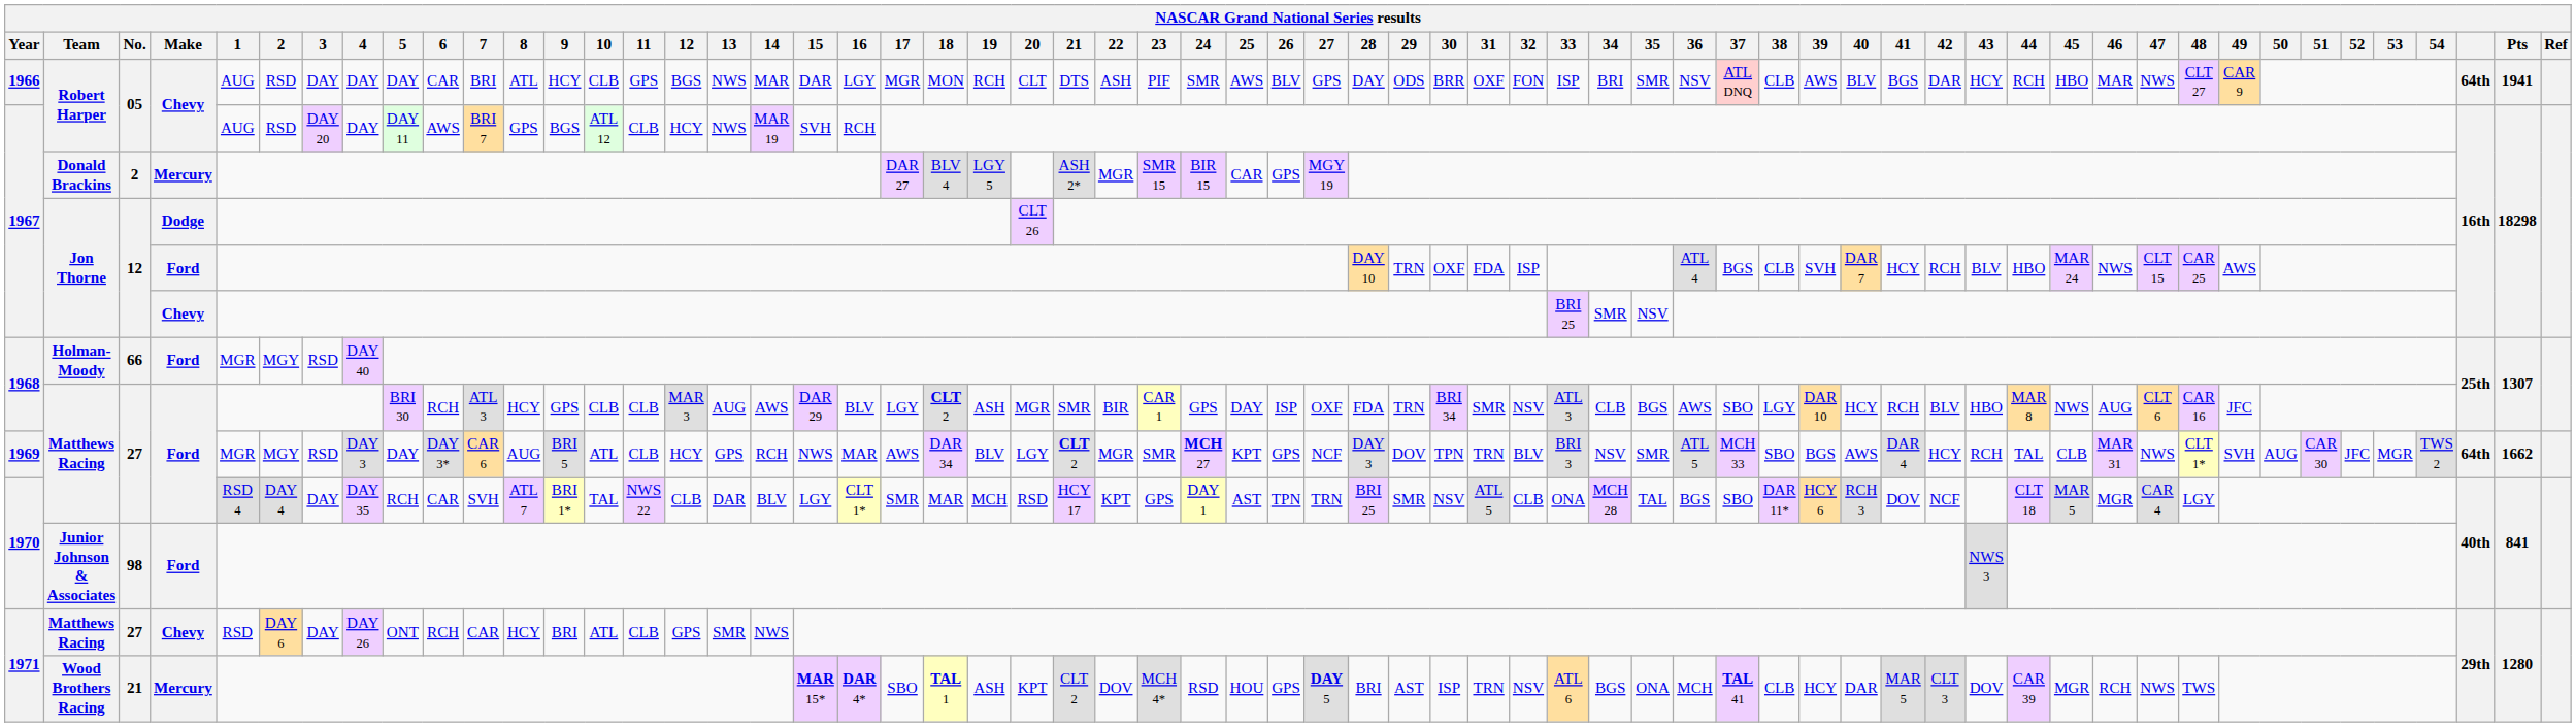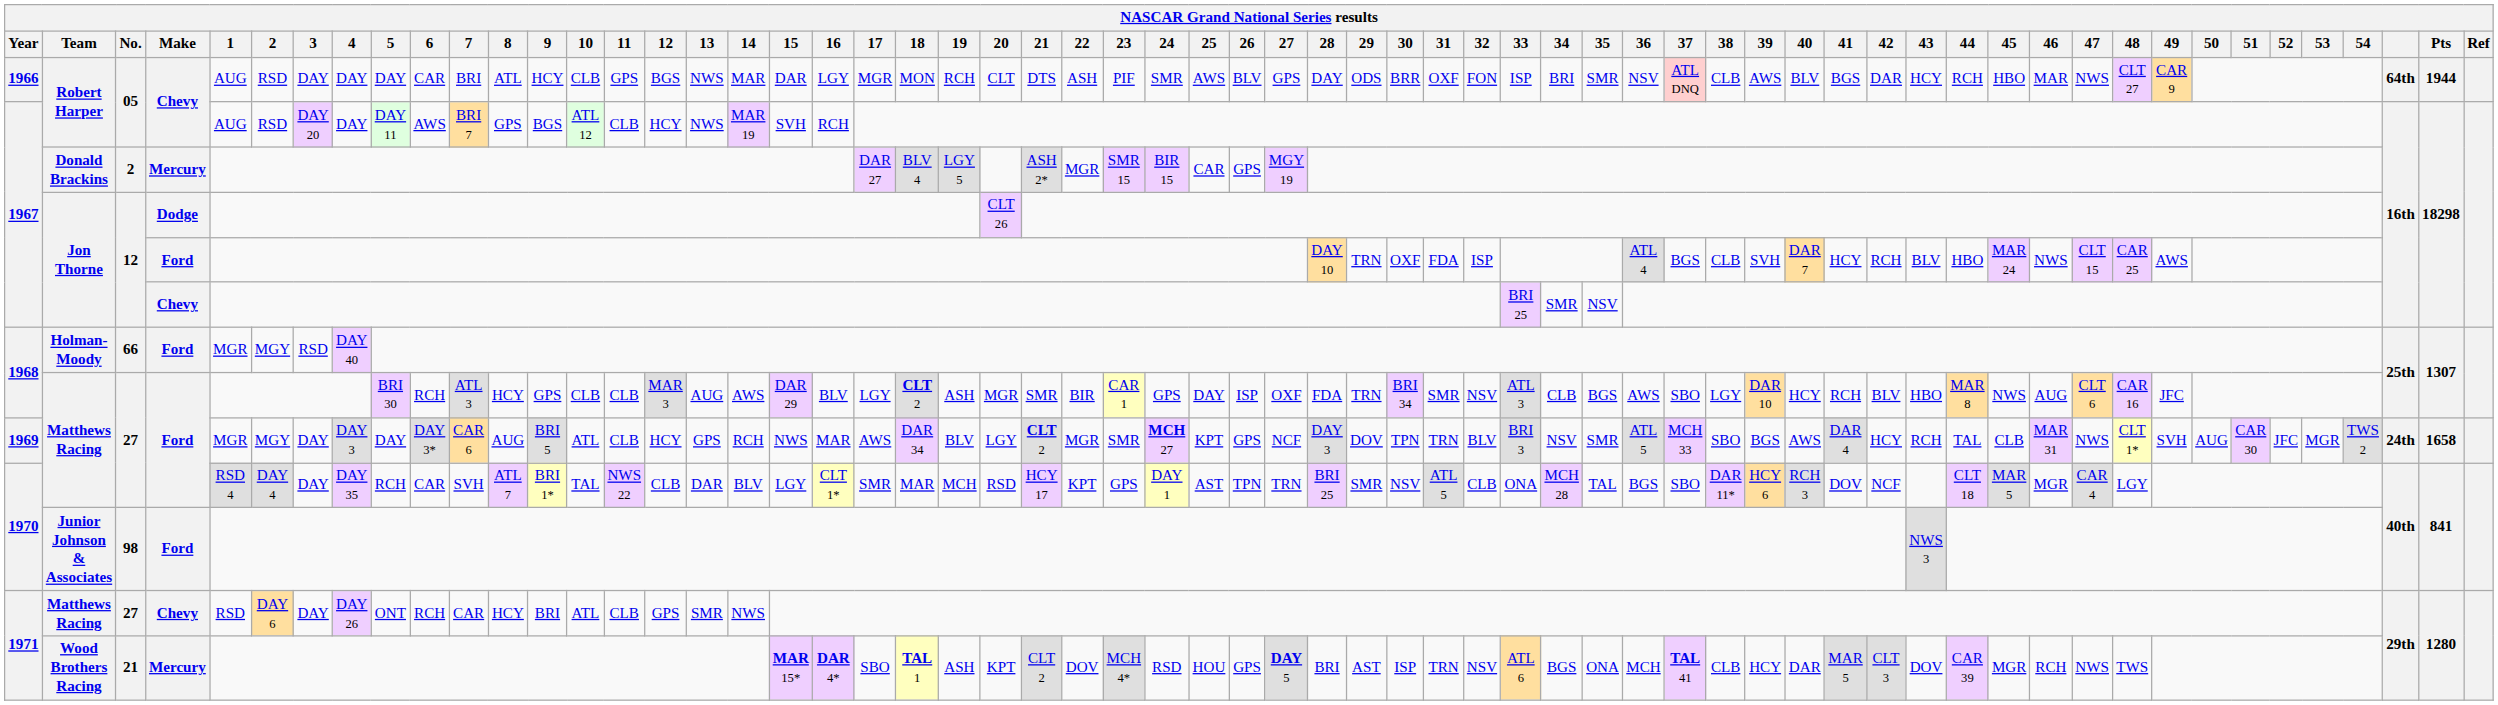 <table class="wikitable" style="text-align:center; font-size:75%">
 <tr>
 <th colspan="68"><a href='#'>NASCAR Grand National Series</a> results</th>
 </tr>
 <tr>
 <th>Year</th>
 <th>Team</th>
 <th>No.</th>
 <th>Make</th>
 <th>1</th>
 <th>2</th>
 <th>3</th>
 <th>4</th>
 <th>5</th>
 <th>6</th>
 <th>7</th>
 <th>8</th>
 <th>9</th>
 <th>10</th>
 <th>11</th>
 <th>12</th>
 <th>13</th>
 <th>14</th>
 <th>15</th>
 <th>16</th>
 <th>17</th>
 <th>18</th>
 <th>19</th>
 <th>20</th>
 <th>21</th>
 <th>22</th>
 <th>23</th>
 <th>24</th>
 <th>25</th>
 <th>26</th>
 <th>27</th>
 <th>28</th>
 <th>29</th>
 <th>30</th>
 <th>31</th>
 <th>32</th>
 <th>33</th>
 <th>34</th>
 <th>35</th>
 <th>36</th>
 <th>37</th>
 <th>38</th>
 <th>39</th>
 <th>40</th>
 <th>41</th>
 <th>42</th>
 <th>43</th>
 <th>44</th>
 <th>45</th>
 <th>46</th>
 <th>47</th>
 <th>48</th>
 <th>49</th>
 <th>50</th>
 <th>51</th>
 <th>52</th>
 <th>53</th>
 <th>54</th>
 <th></th>
 <th>Pts</th>
 <th>Ref</th>
 </tr>
 <tr>
 <th><a href='#'>1966</a></th>
 <th rowspan=2><a href='#'>Robert Harper</a></th>
 <th rowspan=2>05</th>
 <th rowspan=2><a href='#'>Chevy</a></th>
 <td><a href='#'>AUG</a></td>
 <td><a href='#'>RSD</a></td>
 <td><a href='#'>DAY</a></td>
 <td><a href='#'>DAY</a></td>
 <td><a href='#'>DAY</a></td>
 <td><a href='#'>CAR</a></td>
 <td><a href='#'>BRI</a></td>
 <td><a href='#'>ATL</a></td>
 <td><a href='#'>HCY</a></td>
 <td><a href='#'>CLB</a></td>
 <td><a href='#'>GPS</a></td>
 <td><a href='#'>BGS</a></td>
 <td><a href='#'>NWS</a></td>
 <td><a href='#'>MAR</a></td>
 <td><a href='#'>DAR</a></td>
 <td><a href='#'>LGY</a></td>
 <td><a href='#'>MGR</a></td>
 <td><a href='#'>MON</a></td>
 <td><a href='#'>RCH</a></td>
 <td><a href='#'>CLT</a></td>
 <td><a href='#'>DTS</a></td>
 <td><a href='#'>ASH</a></td>
 <td><a href='#'>PIF</a></td>
 <td><a href='#'>SMR</a></td>
 <td><a href='#'>AWS</a></td>
 <td><a href='#'>BLV</a></td>
 <td><a href='#'>GPS</a></td>
 <td><a href='#'>DAY</a></td>
 <td><a href='#'>ODS</a></td>
 <td><a href='#'>BRR</a></td>
 <td><a href='#'>OXF</a></td>
 <td><a href='#'>FON</a></td>
 <td><a href='#'>ISP</a></td>
 <td><a href='#'>BRI</a></td>
 <td><a href='#'>SMR</a></td>
 <td><a href='#'>NSV</a></td>
 <td style="background:#FFCFCF;"><a href='#'>ATL</a><br><small>DNQ</small></td>
 <td><a href='#'>CLB</a></td>
 <td><a href='#'>AWS</a></td>
 <td><a href='#'>BLV</a></td>
 <td><a href='#'>BGS</a></td>
 <td><a href='#'>DAR</a></td>
 <td><a href='#'>HCY</a></td>
 <td><a href='#'>RCH</a></td>
 <td><a href='#'>HBO</a></td>
 <td><a href='#'>MAR</a></td>
 <td><a href='#'>NWS</a></td>
 <td style="background:#EFCFFF;"><a href='#'>CLT</a><br><small>27</small></td>
 <td style="background:#FFDF9F;"><a href='#'>CAR</a><br><small>9</small></td>
 <td colspan=5></td>
 <th>64th</th>
-<th>1941</th>
+<th>1944</th>
 <th></th>
 </tr>
 <tr>
 <th rowspan=5><a href='#'>1967</a></th>
 <td><a href='#'>AUG</a></td>
 <td><a href='#'>RSD</a></td>
 <td style="background:#EFCFFF;"><a href='#'>DAY</a><br><small>20</small></td>
 <td><a href='#'>DAY</a></td>
 <td style="background:#DFFFDF;"><a href='#'>DAY</a><br><small>11</small></td>
 <td><a href='#'>AWS</a></td>
 <td style="background:#FFDF9F;"><a href='#'>BRI</a><br><small>7</small></td>
 <td><a href='#'>GPS</a></td>
 <td><a href='#'>BGS</a></td>
 <td style="background:#DFFFDF;"><a href='#'>ATL</a><br><small>12</small></td>
 <td><a href='#'>CLB</a></td>
 <td><a href='#'>HCY</a></td>
 <td><a href='#'>NWS</a></td>
 <td style="background:#EFCFFF;"><a href='#'>MAR</a><br><small>19</small></td>
 <td><a href='#'>SVH</a></td>
 <td><a href='#'>RCH</a></td>
 <td colspan=38></td>
 <th rowspan=5>16th</th>
 <th rowspan=5>18298</th>
 <th rowspan=5></th>
 </tr>
 <tr>
 <th><a href='#'>Donald Brackins</a></th>
 <th>2</th>
 <th><a href='#'>Mercury</a></th>
 <td colspan=16></td>
 <td style="background:#EFCFFF;"><a href='#'>DAR</a><br><small>27</small></td>
 <td style="background:#DFDFDF;"><a href='#'>BLV</a><br><small>4</small></td>
 <td style="background:#DFDFDF;"><a href='#'>LGY</a><br><small>5</small></td>
 <td></td>
 <td style="background:#DFDFDF;"><a href='#'>ASH</a><br><small>2*</small></td>
 <td><a href='#'>MGR</a></td>
 <td style="background:#EFCFFF;"><a href='#'>SMR</a><br><small>15</small></td>
 <td style="background:#EFCFFF;"><a href='#'>BIR</a><br><small>15</small></td>
 <td><a href='#'>CAR</a></td>
 <td><a href='#'>GPS</a></td>
 <td style="background:#EFCFFF;"><a href='#'>MGY</a><br><small>19</small></td>
 <td colspan=27></td>
 </tr>
 <tr>
 <th rowspan=3><a href='#'>Jon Thorne</a></th>
 <th rowspan=3>12</th>
 <th><a href='#'>Dodge</a></th>
 <td colspan=19></td>
 <td style="background:#EFCFFF;"><a href='#'>CLT</a><br><small>26</small></td>
 <td colspan=34></td>
 </tr>
 <tr>
 <th><a href='#'>Ford</a></th>
 <td colspan=27></td>
 <td style="background:#FFDF9F;"><a href='#'>DAY</a><br><small>10</small></td>
 <td><a href='#'>TRN</a></td>
 <td><a href='#'>OXF</a></td>
 <td><a href='#'>FDA</a></td>
 <td><a href='#'>ISP</a></td>
 <td colspan=3></td>
 <td style="background:#DFDFDF;"><a href='#'>ATL</a><br><small>4</small></td>
 <td><a href='#'>BGS</a></td>
 <td><a href='#'>CLB</a></td>
 <td><a href='#'>SVH</a></td>
 <td style="background:#FFDF9F;"><a href='#'>DAR</a><br><small>7</small></td>
 <td><a href='#'>HCY</a></td>
 <td><a href='#'>RCH</a></td>
 <td><a href='#'>BLV</a></td>
 <td><a href='#'>HBO</a></td>
 <td style="background:#EFCFFF;"><a href='#'>MAR</a><br><small>24</small></td>
 <td><a href='#'>NWS</a></td>
 <td style="background:#EFCFFF;"><a href='#'>CLT</a><br><small>15</small></td>
 <td style="background:#EFCFFF;"><a href='#'>CAR</a><br><small>25</small></td>
 <td><a href='#'>AWS</a></td>
 <td colspan=5></td>
 </tr>
 <tr>
 <th><a href='#'>Chevy</a></th>
 <td colspan=32></td>
 <td style="background:#EFCFFF;"><a href='#'>BRI</a><br><small>25</small></td>
 <td><a href='#'>SMR</a></td>
 <td><a href='#'>NSV</a></td>
 <td colspan=19></td>
 </tr>
 <tr>
 <th rowspan=2><a href='#'>1968</a></th>
 <th><a href='#'>Holman-Moody</a></th>
 <th>66</th>
 <th><a href='#'>Ford</a></th>
 <td><a href='#'>MGR</a></td>
 <td><a href='#'>MGY</a></td>
 <td><a href='#'>RSD</a></td>
 <td style="background:#EFCFFF;"><a href='#'>DAY</a><br><small>40</small></td>
 <td colspan=50></td>
 <th rowspan=2>25th</th>
 <th rowspan=2>1307</th>
 <th rowspan=2></th>
 </tr>
 <tr>
 <th rowspan=3><a href='#'>Matthews Racing</a></th>
 <th rowspan=3>27</th>
 <th rowspan=3><a href='#'>Ford</a></th>
 <td colspan=4></td>
 <td style="background:#EFCFFF;"><a href='#'>BRI</a><br><small>30</small></td>
 <td><a href='#'>RCH</a></td>
 <td style="background:#DFDFDF;"><a href='#'>ATL</a><br><small>3</small></td>
 <td><a href='#'>HCY</a></td>
 <td><a href='#'>GPS</a></td>
 <td><a href='#'>CLB</a></td>
 <td><a href='#'>CLB</a></td>
 <td style="background:#DFDFDF;"><a href='#'>MAR</a><br><small>3</small></td>
 <td><a href='#'>AUG</a></td>
 <td><a href='#'>AWS</a></td>
 <td style="background:#EFCFFF;"><a href='#'>DAR</a><br><small>29</small></td>
 <td><a href='#'>BLV</a></td>
 <td><a href='#'>LGY</a></td>
 <td style="background:#DFDFDF;"><strong><a href='#'>CLT</a></strong><br><small>2</small></td>
 <td><a href='#'>ASH</a></td>
 <td><a href='#'>MGR</a></td>
 <td><a href='#'>SMR</a></td>
 <td><a href='#'>BIR</a></td>
 <td style="background:#FFFFBF;"><a href='#'>CAR</a><br><small>1</small></td>
 <td><a href='#'>GPS</a></td>
 <td><a href='#'>DAY</a></td>
 <td><a href='#'>ISP</a></td>
 <td><a href='#'>OXF</a></td>
 <td><a href='#'>FDA</a></td>
 <td><a href='#'>TRN</a></td>
 <td style="background:#EFCFFF;"><a href='#'>BRI</a><br><small>34</small></td>
 <td><a href='#'>SMR</a></td>
 <td><a href='#'>NSV</a></td>
 <td style="background:#DFDFDF;"><a href='#'>ATL</a><br><small>3</small></td>
 <td><a href='#'>CLB</a></td>
 <td><a href='#'>BGS</a></td>
 <td><a href='#'>AWS</a></td>
 <td><a href='#'>SBO</a></td>
 <td><a href='#'>LGY</a></td>
 <td style="background:#FFDF9F;"><a href='#'>DAR</a><br><small>10</small></td>
 <td><a href='#'>HCY</a></td>
 <td><a href='#'>RCH</a></td>
 <td><a href='#'>BLV</a></td>
 <td><a href='#'>HBO</a></td>
 <td style="background:#FFDF9F;"><a href='#'>MAR</a><br><small>8</small></td>
 <td><a href='#'>NWS</a></td>
 <td><a href='#'>AUG</a></td>
 <td style="background:#FFDF9F;"><a href='#'>CLT</a><br><small>6</small></td>
 <td style="background:#EFCFFF;"><a href='#'>CAR</a><br><small>16</small></td>
 <td><a href='#'>JFC</a></td>
 <td colspan=5></td>
 </tr>
 <tr>
 <th><a href='#'>1969</a></th>
 <td><a href='#'>MGR</a></td>
 <td><a href='#'>MGY</a></td>
-<td><a href='#'>RSD</a></td>
+<td><a href='#'>DAY</a></td>
 <td style="background:#DFDFDF;"><a href='#'>DAY</a><br><small>3</small></td>
 <td><a href='#'>DAY</a></td>
 <td style="background:#DFDFDF;"><a href='#'>DAY</a><br><small>3*</small></td>
 <td style="background:#FFDF9F;"><a href='#'>CAR</a><br><small>6</small></td>
 <td><a href='#'>AUG</a></td>
 <td style="background:#DFDFDF;"><a href='#'>BRI</a><br><small>5</small></td>
 <td><a href='#'>ATL</a></td>
 <td><a href='#'>CLB</a></td>
 <td><a href='#'>HCY</a></td>
 <td><a href='#'>GPS</a></td>
 <td><a href='#'>RCH</a></td>
 <td><a href='#'>NWS</a></td>
 <td><a href='#'>MAR</a></td>
 <td><a href='#'>AWS</a></td>
 <td style="background:#EFCFFF;"><a href='#'>DAR</a><br><small>34</small></td>
 <td><a href='#'>BLV</a></td>
 <td><a href='#'>LGY</a></td>
 <td style="background:#DFDFDF;"><strong><a href='#'>CLT</a></strong><br><small>2</small></td>
 <td><a href='#'>MGR</a></td>
 <td><a href='#'>SMR</a></td>
 <td style="background:#EFCFFF;"><strong><a href='#'>MCH</a></strong><br><small>27</small></td>
 <td><a href='#'>KPT</a></td>
 <td><a href='#'>GPS</a></td>
 <td><a href='#'>NCF</a></td>
 <td style="background:#DFDFDF;"><a href='#'>DAY</a><br><small>3</small></td>
 <td><a href='#'>DOV</a></td>
 <td><a href='#'>TPN</a></td>
 <td><a href='#'>TRN</a></td>
 <td><a href='#'>BLV</a></td>
 <td style="background:#DFDFDF;"><a href='#'>BRI</a><br><small>3</small></td>
 <td><a href='#'>NSV</a></td>
 <td><a href='#'>SMR</a></td>
 <td style="background:#DFDFDF;"><a href='#'>ATL</a><br><small>5</small></td>
 <td style="background:#EFCFFF;"><a href='#'>MCH</a><br><small>33</small></td>
 <td><a href='#'>SBO</a></td>
 <td><a href='#'>BGS</a></td>
 <td><a href='#'>AWS</a></td>
 <td style="background:#DFDFDF;"><a href='#'>DAR</a><br><small>4</small></td>
 <td><a href='#'>HCY</a></td>
 <td><a href='#'>RCH</a></td>
 <td><a href='#'>TAL</a></td>
 <td><a href='#'>CLB</a></td>
 <td style="background:#EFCFFF;"><a href='#'>MAR</a><br><small>31</small></td>
 <td><a href='#'>NWS</a></td>
 <td style="background:#FFFFBF;"><a href='#'>CLT</a><br><small>1*</small></td>
 <td><a href='#'>SVH</a></td>
 <td><a href='#'>AUG</a></td>
 <td style="background:#EFCFFF;"><a href='#'>CAR</a><br><small>30</small></td>
 <td><a href='#'>JFC</a></td>
 <td><a href='#'>MGR</a></td>
 <td style="background:#DFDFDF;"><a href='#'>TWS</a><br><small>2</small></td>
-<th>64th</th>
-<th>1662</th>
+<th>24th</th>
+<th>1658</th>
 <th></th>
 </tr>
 <tr>
 <th rowspan=2><a href='#'>1970</a></th>
 <td style="background:#DFDFDF;"><a href='#'>RSD</a><br><small>4</small></td>
 <td style="background:#DFDFDF;"><a href='#'>DAY</a><br><small>4</small></td>
 <td><a href='#'>DAY</a></td>
 <td style="background:#EFCFFF;"><a href='#'>DAY</a><br><small>35</small></td>
 <td><a href='#'>RCH</a></td>
 <td><a href='#'>CAR</a></td>
 <td><a href='#'>SVH</a></td>
 <td style="background:#EFCFFF;"><a href='#'>ATL</a><br><small>7</small></td>
 <td style="background:#FFFFBF;"><a href='#'>BRI</a><br><small>1*</small></td>
 <td><a href='#'>TAL</a></td>
 <td style="background:#EFCFFF;"><a href='#'>NWS</a><br><small>22</small></td>
 <td><a href='#'>CLB</a></td>
 <td><a href='#'>DAR</a></td>
 <td><a href='#'>BLV</a></td>
 <td><a href='#'>LGY</a></td>
 <td style="background:#FFFFBF;"><a href='#'>CLT</a><br><small>1*</small></td>
 <td><a href='#'>SMR</a></td>
 <td><a href='#'>MAR</a></td>
 <td><a href='#'>MCH</a></td>
 <td><a href='#'>RSD</a></td>
 <td style="background:#EFCFFF;"><a href='#'>HCY</a><br><small>17</small></td>
 <td><a href='#'>KPT</a></td>
 <td><a href='#'>GPS</a></td>
 <td style="background:#FFFFBF;"><a href='#'>DAY</a><br><small>1</small></td>
 <td><a href='#'>AST</a></td>
 <td><a href='#'>TPN</a></td>
 <td><a href='#'>TRN</a></td>
 <td style="background:#EFCFFF;"><a href='#'>BRI</a><br><small>25</small></td>
 <td><a href='#'>SMR</a></td>
 <td><a href='#'>NSV</a></td>
 <td style="background:#DFDFDF;"><a href='#'>ATL</a><br><small>5</small></td>
 <td><a href='#'>CLB</a></td>
 <td><a href='#'>ONA</a></td>
 <td style="background:#EFCFFF;"><a href='#'>MCH</a><br><small>28</small></td>
 <td><a href='#'>TAL</a></td>
 <td><a href='#'>BGS</a></td>
 <td><a href='#'>SBO</a></td>
 <td style="background:#EFCFFF;"><a href='#'>DAR</a><br><small>11*</small></td>
 <td style="background:#FFDF9F;"><a href='#'>HCY</a><br><small>6</small></td>
 <td style="background:#DFDFDF;"><a href='#'>RCH</a><br><small>3</small></td>
 <td><a href='#'>DOV</a></td>
 <td><a href='#'>NCF</a></td>
 <td></td>
 <td style="background:#EFCFFF;"><a href='#'>CLT</a><br><small>18</small></td>
 <td style="background:#DFDFDF;"><a href='#'>MAR</a><br><small>5</small></td>
 <td><a href='#'>MGR</a></td>
 <td style="background:#DFDFDF;"><a href='#'>CAR</a><br><small>4</small></td>
 <td><a href='#'>LGY</a></td>
 <td colspan=6></td>
 <th rowspan=2>40th</th>
 <th rowspan=2>841</th>
 <th rowspan=2></th>
 </tr>
 <tr>
 <th><a href='#'>Junior Johnson & Associates</a></th>
 <th>98</th>
 <th><a href='#'>Ford</a></th>
 <td colspan=42></td>
 <td style="background:#DFDFDF;"><a href='#'>NWS</a><br><small>3</small></td>
 <td colspan=11></td>
 </tr>
 <tr>
 <th rowspan=2><a href='#'>1971</a></th>
 <th><a href='#'>Matthews Racing</a></th>
 <th>27</th>
 <th><a href='#'>Chevy</a></th>
 <td><a href='#'>RSD</a></td>
 <td style="background:#FFDF9F;"><a href='#'>DAY</a><br><small>6</small></td>
 <td><a href='#'>DAY</a></td>
 <td style="background:#EFCFFF;"><a href='#'>DAY</a><br><small>26</small></td>
 <td><a href='#'>ONT</a></td>
 <td><a href='#'>RCH</a></td>
 <td><a href='#'>CAR</a></td>
 <td><a href='#'>HCY</a></td>
 <td><a href='#'>BRI</a></td>
 <td><a href='#'>ATL</a></td>
 <td><a href='#'>CLB</a></td>
 <td><a href='#'>GPS</a></td>
 <td><a href='#'>SMR</a></td>
 <td><a href='#'>NWS</a></td>
 <td colspan=40></td>
 <th rowspan=2>29th</th>
 <th rowspan=2>1280</th>
 <th rowspan=2></th>
 </tr>
 <tr>
 <th><a href='#'>Wood Brothers Racing</a></th>
 <th>21</th>
 <th><a href='#'>Mercury</a></th>
 <td colspan=14></td>
 <td style="background:#EFCFFF;"><strong><a href='#'>MAR</a></strong><br><small>15*</small></td>
 <td style="background:#EFCFFF;"><strong><a href='#'>DAR</a></strong><br><small>4*</small></td>
 <td><a href='#'>SBO</a></td>
 <td style="background:#FFFFBF;"><strong><a href='#'>TAL</a></strong><br><small>1</small></td>
 <td><a href='#'>ASH</a></td>
 <td><a href='#'>KPT</a></td>
 <td style="background:#DFDFDF;"><a href='#'>CLT</a><br><small>2</small></td>
 <td><a href='#'>DOV</a></td>
 <td style="background:#DFDFDF;"><a href='#'>MCH</a><br><small>4*</small></td>
 <td><a href='#'>RSD</a></td>
 <td><a href='#'>HOU</a></td>
 <td><a href='#'>GPS</a></td>
 <td style="background:#DFDFDF;"><strong><a href='#'>DAY</a></strong><br><small>5</small></td>
 <td><a href='#'>BRI</a></td>
 <td><a href='#'>AST</a></td>
 <td><a href='#'>ISP</a></td>
 <td><a href='#'>TRN</a></td>
 <td><a href='#'>NSV</a></td>
 <td style="background:#FFDF9F;"><a href='#'>ATL</a><br><small>6</small></td>
 <td><a href='#'>BGS</a></td>
 <td><a href='#'>ONA</a></td>
 <td><a href='#'>MCH</a></td>
 <td style="background:#EFCFFF;"><strong><a href='#'>TAL</a></strong><br><small>41</small></td>
 <td><a href='#'>CLB</a></td>
 <td><a href='#'>HCY</a></td>
 <td><a href='#'>DAR</a></td>
 <td style="background:#DFDFDF;"><a href='#'>MAR</a><br><small>5</small></td>
 <td style="background:#DFDFDF;"><a href='#'>CLT</a><br><small>3</small></td>
 <td><a href='#'>DOV</a></td>
 <td style="background:#EFCFFF;"><a href='#'>CAR</a><br><small>39</small></td>
 <td><a href='#'>MGR</a></td>
 <td><a href='#'>RCH</a></td>
 <td><a href='#'>NWS</a></td>
 <td><a href='#'>TWS</a></td>
 <td colspan=6></td>
 </tr>
 </table>
